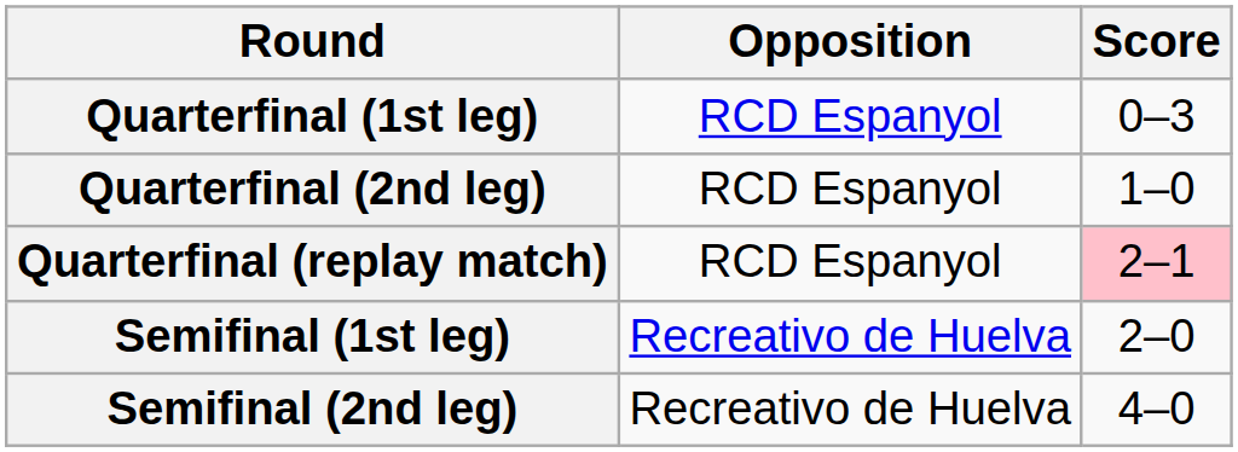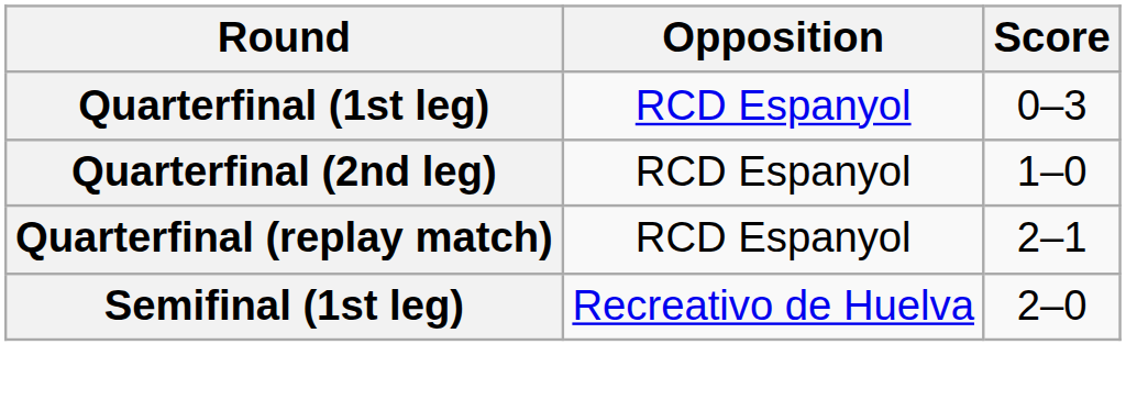 <table class="wikitable" style="text-align:center;margin-right:1em" align="left">
 <tr>
 <th scope=col>Round</th>
 <th scope=col>Opposition</th>
 <th scope=col>Score</th>
 </tr>
 <tr>
 <th scope="row">Quarterfinal (1st leg)</th>
 <td><a href='#'>RCD Espanyol</a></td>
 <td>0–3</td>
 </tr>
 <tr>
 <th scope="row">Quarterfinal (2nd leg)</th>
 <td>RCD Espanyol</td>
 <td>1–0</td>
 </tr>
 <tr>
 <th scope="row">Quarterfinal (replay match)</th>
 <td>RCD Espanyol</td>
-<td style="background: pink;">2–1</td>
+<td>2–1</td>
 </tr>
 <tr>
 <th scope="row">Semifinal (1st leg)</th>
 <td><a href='#'>Recreativo de Huelva</a></td>
 <td>2–0</td>
 </tr>
-<tr>
-<th scope="row">Semifinal (2nd leg)</th>
-<td>Recreativo de Huelva</td>
-<td>4–0</td>
-</tr>
 </table>
